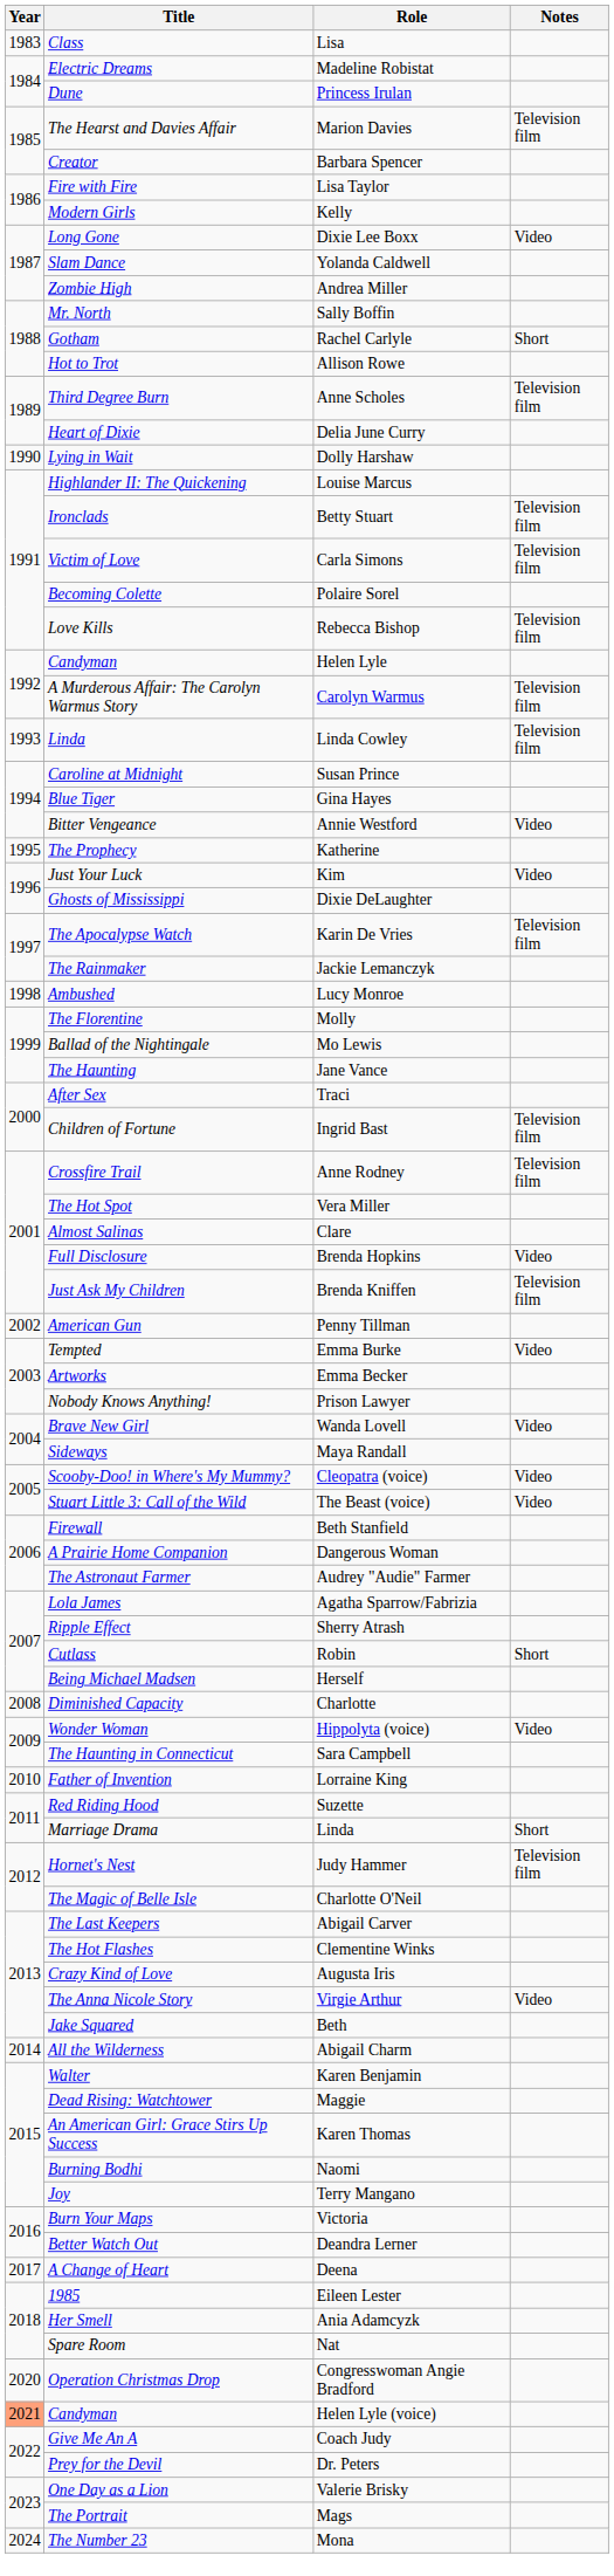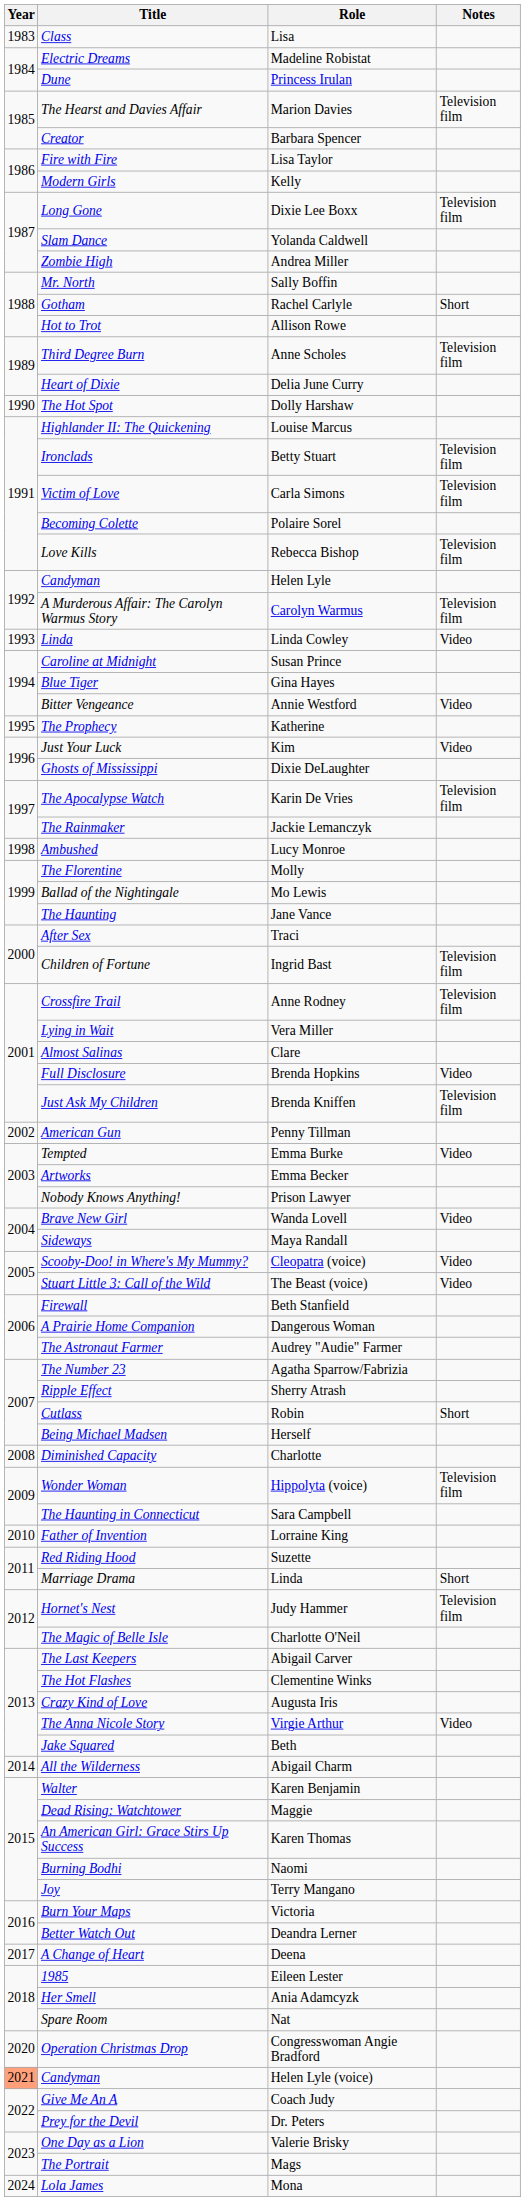 <table class="wikitable sortable">
 <tr>
 <th>Year</th>
 <th>Title</th>
 <th>Role</th>
 <th>Notes</th>
 </tr>
 <tr>
 <td>1983</td>
 <td><em><a href='#'>Class</a></em></td>
 <td>Lisa</td>
 <td></td>
 </tr>
 <tr>
 <td rowspan="2">1984</td>
 <td><em><a href='#'>Electric Dreams</a></em></td>
 <td>Madeline Robistat</td>
 <td></td>
 </tr>
 <tr>
 <td><em><a href='#'>Dune</a></em></td>
 <td><a href='#'>Princess Irulan</a></td>
 <td></td>
 </tr>
 <tr>
 <td rowspan="2">1985</td>
 <td><em>The Hearst and Davies Affair</em></td>
 <td>Marion Davies</td>
 <td>Television film</td>
 </tr>
 <tr>
 <td><em><a href='#'>Creator</a></em></td>
 <td>Barbara Spencer</td>
 <td></td>
 </tr>
 <tr>
 <td rowspan="2">1986</td>
 <td><em><a href='#'>Fire with Fire</a></em></td>
 <td>Lisa Taylor</td>
 <td></td>
 </tr>
 <tr>
 <td><em><a href='#'>Modern Girls</a></em></td>
 <td>Kelly</td>
 <td></td>
 </tr>
 <tr>
 <td rowspan="3">1987</td>
 <td><em><a href='#'>Long Gone</a></em></td>
 <td>Dixie Lee Boxx</td>
-<td>Video</td>
+<td>Television film</td>
 </tr>
 <tr>
 <td><em><a href='#'>Slam Dance</a></em></td>
 <td>Yolanda Caldwell</td>
 <td></td>
 </tr>
 <tr>
 <td><em><a href='#'>Zombie High</a></em></td>
 <td>Andrea Miller</td>
 <td></td>
 </tr>
 <tr>
 <td rowspan="3">1988</td>
 <td><em><a href='#'>Mr. North</a></em></td>
 <td>Sally Boffin</td>
 <td></td>
 </tr>
 <tr>
 <td><em><a href='#'>Gotham</a></em></td>
 <td>Rachel Carlyle</td>
 <td>Short</td>
 </tr>
 <tr>
 <td><em><a href='#'>Hot to Trot</a></em></td>
 <td>Allison Rowe</td>
 <td></td>
 </tr>
 <tr>
 <td rowspan="2">1989</td>
 <td><em><a href='#'>Third Degree Burn</a></em></td>
 <td>Anne Scholes</td>
 <td>Television film</td>
 </tr>
 <tr>
 <td><em><a href='#'>Heart of Dixie</a></em></td>
 <td>Delia June Curry</td>
 <td></td>
 </tr>
 <tr>
 <td>1990</td>
-<td><em><a href='#'>Lying in Wait</a></em></td>
+<td><em><a href='#'>The Hot Spot</a></em></td>
 <td>Dolly Harshaw</td>
 <td></td>
 </tr>
 <tr>
 <td rowspan="5">1991</td>
 <td><em><a href='#'>Highlander II: The Quickening</a></em></td>
 <td>Louise Marcus</td>
 <td></td>
 </tr>
 <tr>
 <td><em><a href='#'>Ironclads</a></em></td>
 <td>Betty Stuart</td>
 <td>Television film</td>
 </tr>
 <tr>
 <td><em><a href='#'>Victim of Love</a></em></td>
 <td>Carla Simons</td>
 <td>Television film</td>
 </tr>
 <tr>
 <td><em><a href='#'>Becoming Colette</a></em></td>
 <td>Polaire Sorel</td>
 <td></td>
 </tr>
 <tr>
 <td><em>Love Kills</em></td>
 <td>Rebecca Bishop</td>
 <td>Television film</td>
 </tr>
 <tr>
 <td rowspan="2">1992</td>
 <td><em><a href='#'>Candyman</a></em></td>
 <td>Helen Lyle</td>
 <td></td>
 </tr>
 <tr>
 <td><em>A Murderous Affair: The Carolyn Warmus Story</em></td>
 <td><a href='#'>Carolyn Warmus</a></td>
 <td>Television film</td>
 </tr>
 <tr>
 <td>1993</td>
 <td><em><a href='#'>Linda</a></em></td>
 <td>Linda Cowley</td>
-<td>Television film</td>
+<td>Video</td>
 </tr>
 <tr>
 <td rowspan="3">1994</td>
 <td><em><a href='#'>Caroline at Midnight</a></em></td>
 <td>Susan Prince</td>
 <td></td>
 </tr>
 <tr>
 <td><em><a href='#'>Blue Tiger</a></em></td>
 <td>Gina Hayes</td>
 <td></td>
 </tr>
 <tr>
 <td><em>Bitter Vengeance</em></td>
 <td>Annie Westford</td>
 <td>Video</td>
 </tr>
 <tr>
 <td>1995</td>
 <td><em><a href='#'>The Prophecy</a></em></td>
 <td>Katherine</td>
 <td></td>
 </tr>
 <tr>
 <td rowspan="2">1996</td>
 <td><em>Just Your Luck</em></td>
 <td>Kim</td>
 <td>Video</td>
 </tr>
 <tr>
 <td><em><a href='#'>Ghosts of Mississippi</a></em></td>
 <td>Dixie DeLaughter</td>
 <td></td>
 </tr>
 <tr>
 <td rowspan="2">1997</td>
 <td><em><a href='#'>The Apocalypse Watch</a></em></td>
 <td>Karin De Vries</td>
 <td>Television film</td>
 </tr>
 <tr>
 <td><em><a href='#'>The Rainmaker</a></em></td>
 <td>Jackie Lemanczyk</td>
 <td></td>
 </tr>
 <tr>
 <td>1998</td>
 <td><em><a href='#'>Ambushed</a></em></td>
 <td>Lucy Monroe</td>
 <td></td>
 </tr>
 <tr>
 <td rowspan="3">1999</td>
 <td><em><a href='#'>The Florentine</a></em></td>
 <td>Molly</td>
 <td></td>
 </tr>
 <tr>
 <td><em>Ballad of the Nightingale</em></td>
 <td>Mo Lewis</td>
 <td></td>
 </tr>
 <tr>
 <td><em><a href='#'>The Haunting</a></em></td>
 <td>Jane Vance</td>
 <td></td>
 </tr>
 <tr>
 <td rowspan="2">2000</td>
 <td><em><a href='#'>After Sex</a></em></td>
 <td>Traci</td>
 <td></td>
 </tr>
 <tr>
 <td><em>Children of Fortune</em></td>
 <td>Ingrid Bast</td>
 <td>Television film</td>
 </tr>
 <tr>
 <td rowspan="5">2001</td>
 <td><em><a href='#'>Crossfire Trail</a></em></td>
 <td>Anne Rodney</td>
 <td>Television film</td>
 </tr>
 <tr>
-<td><em><a href='#'>The Hot Spot</a></em></td>
+<td><em><a href='#'>Lying in Wait</a></em></td>
 <td>Vera Miller</td>
 <td></td>
 </tr>
 <tr>
 <td><em><a href='#'>Almost Salinas</a></em></td>
 <td>Clare</td>
 <td></td>
 </tr>
 <tr>
 <td><em><a href='#'>Full Disclosure</a></em></td>
 <td>Brenda Hopkins</td>
 <td>Video</td>
 </tr>
 <tr>
 <td><em><a href='#'>Just Ask My Children</a></em></td>
 <td>Brenda Kniffen</td>
 <td>Television film</td>
 </tr>
 <tr>
 <td>2002</td>
 <td><em><a href='#'>American Gun</a></em></td>
 <td>Penny Tillman</td>
 <td></td>
 </tr>
 <tr>
 <td rowspan="3">2003</td>
 <td><em>Tempted</em></td>
 <td>Emma Burke</td>
 <td>Video</td>
 </tr>
 <tr>
 <td><em><a href='#'>Artworks</a></em></td>
 <td>Emma Becker</td>
 <td></td>
 </tr>
 <tr>
 <td><em>Nobody Knows Anything!</em></td>
 <td>Prison Lawyer</td>
 <td></td>
 </tr>
 <tr>
 <td rowspan="2">2004</td>
 <td><em><a href='#'>Brave New Girl</a></em></td>
 <td>Wanda Lovell</td>
 <td>Video</td>
 </tr>
 <tr>
 <td><em><a href='#'>Sideways</a></em></td>
 <td>Maya Randall</td>
 <td></td>
 </tr>
 <tr>
 <td rowspan="2">2005</td>
 <td><em><a href='#'>Scooby-Doo! in Where's My Mummy?</a></em></td>
 <td><a href='#'>Cleopatra</a> (voice)</td>
 <td>Video</td>
 </tr>
 <tr>
 <td><em><a href='#'>Stuart Little 3: Call of the Wild</a></em></td>
 <td>The Beast (voice)</td>
 <td>Video</td>
 </tr>
 <tr>
 <td rowspan="3">2006</td>
 <td><em><a href='#'>Firewall</a></em></td>
 <td>Beth Stanfield</td>
 <td></td>
 </tr>
 <tr>
 <td><em><a href='#'>A Prairie Home Companion</a></em></td>
 <td>Dangerous Woman</td>
 <td></td>
 </tr>
 <tr>
 <td><em><a href='#'>The Astronaut Farmer</a></em></td>
 <td>Audrey "Audie" Farmer</td>
 <td></td>
 </tr>
 <tr>
 <td rowspan="4">2007</td>
-<td><em><a href='#'>Lola James</a></em></td>
+<td><em><a href='#'>The Number 23</a></em></td>
 <td>Agatha Sparrow/Fabrizia</td>
 <td></td>
 </tr>
 <tr>
 <td><em><a href='#'>Ripple Effect</a></em></td>
 <td>Sherry Atrash</td>
 <td></td>
 </tr>
 <tr>
 <td><em><a href='#'>Cutlass</a></em></td>
 <td>Robin</td>
 <td>Short</td>
 </tr>
 <tr>
 <td><em><a href='#'>Being Michael Madsen</a></em></td>
 <td>Herself</td>
 <td></td>
 </tr>
 <tr>
 <td>2008</td>
 <td><em><a href='#'>Diminished Capacity</a></em></td>
 <td>Charlotte</td>
 <td></td>
 </tr>
 <tr>
 <td rowspan="2">2009</td>
 <td><em><a href='#'>Wonder Woman</a></em></td>
 <td><a href='#'>Hippolyta</a> (voice)</td>
-<td>Video</td>
+<td>Television film</td>
 </tr>
 <tr>
 <td><em><a href='#'>The Haunting in Connecticut</a></em></td>
 <td>Sara Campbell</td>
 <td></td>
 </tr>
 <tr>
 <td>2010</td>
 <td><em><a href='#'>Father of Invention</a></em></td>
 <td>Lorraine King</td>
 <td></td>
 </tr>
 <tr>
 <td rowspan="2">2011</td>
 <td><em><a href='#'>Red Riding Hood</a></em></td>
 <td>Suzette</td>
 <td></td>
 </tr>
 <tr>
 <td><em>Marriage Drama</em></td>
 <td>Linda</td>
 <td>Short</td>
 </tr>
 <tr>
 <td rowspan="2">2012</td>
 <td><em><a href='#'>Hornet's Nest</a></em></td>
 <td>Judy Hammer</td>
 <td>Television film</td>
 </tr>
 <tr>
 <td><em><a href='#'>The Magic of Belle Isle</a></em></td>
 <td>Charlotte O'Neil</td>
 <td></td>
 </tr>
 <tr>
 <td rowspan="5">2013</td>
 <td><em><a href='#'>The Last Keepers</a></em></td>
 <td>Abigail Carver</td>
 <td></td>
 </tr>
 <tr>
 <td><em><a href='#'>The Hot Flashes</a></em></td>
 <td>Clementine Winks</td>
 <td></td>
 </tr>
 <tr>
 <td><em><a href='#'>Crazy Kind of Love</a></em></td>
 <td>Augusta Iris</td>
 <td></td>
 </tr>
 <tr>
 <td><em><a href='#'>The Anna Nicole Story</a></em></td>
 <td><a href='#'>Virgie Arthur</a></td>
 <td>Video</td>
 </tr>
 <tr>
 <td><em><a href='#'>Jake Squared</a></em></td>
 <td>Beth</td>
 <td></td>
 </tr>
 <tr>
 <td>2014</td>
 <td><em><a href='#'>All the Wilderness</a></em></td>
 <td>Abigail Charm</td>
 <td></td>
 </tr>
 <tr>
 <td rowspan="5">2015</td>
 <td><em><a href='#'>Walter</a></em></td>
 <td>Karen Benjamin</td>
 <td></td>
 </tr>
 <tr>
 <td><em><a href='#'>Dead Rising: Watchtower</a></em></td>
 <td>Maggie</td>
 <td></td>
 </tr>
 <tr>
 <td><em><a href='#'>An American Girl: Grace Stirs Up Success</a></em></td>
 <td>Karen Thomas</td>
 <td></td>
 </tr>
 <tr>
 <td><em><a href='#'>Burning Bodhi</a></em></td>
 <td>Naomi</td>
 <td></td>
 </tr>
 <tr>
 <td><em><a href='#'>Joy</a></em></td>
 <td>Terry Mangano</td>
 <td></td>
 </tr>
 <tr>
 <td rowspan="2">2016</td>
 <td><em><a href='#'>Burn Your Maps</a></em></td>
 <td>Victoria</td>
 <td></td>
 </tr>
 <tr>
 <td><em><a href='#'>Better Watch Out</a></em></td>
 <td>Deandra Lerner</td>
 <td></td>
 </tr>
 <tr>
 <td>2017</td>
 <td><em><a href='#'>A Change of Heart</a></em></td>
 <td>Deena</td>
 <td></td>
 </tr>
 <tr>
 <td rowspan="3">2018</td>
 <td><em><a href='#'>1985</a></em></td>
 <td>Eileen Lester</td>
 <td></td>
 </tr>
 <tr>
 <td><em><a href='#'>Her Smell</a></em></td>
 <td>Ania Adamcyzk</td>
 <td></td>
 </tr>
 <tr>
 <td><em>Spare Room</em></td>
 <td>Nat</td>
 <td></td>
 </tr>
 <tr>
 <td>2020</td>
 <td><em><a href='#'>Operation Christmas Drop</a></em></td>
 <td>Congresswoman Angie Bradford</td>
 <td></td>
 </tr>
 <tr>
 <td style="background: lightsalmon;">2021</td>
 <td><em><a href='#'>Candyman</a></em></td>
 <td>Helen Lyle (voice)</td>
 <td></td>
 </tr>
 <tr>
 <td rowspan="2">2022</td>
 <td><em><a href='#'>Give Me An A</a></em></td>
 <td>Coach Judy</td>
 <td></td>
 </tr>
 <tr>
 <td><em><a href='#'>Prey for the Devil</a></em></td>
 <td>Dr. Peters</td>
 <td></td>
 </tr>
 <tr>
 <td rowspan="2">2023</td>
 <td><em><a href='#'>One Day as a Lion</a></em></td>
 <td>Valerie Brisky</td>
 <td></td>
 </tr>
 <tr>
 <td><em><a href='#'>The Portrait</a></em></td>
 <td>Mags</td>
 <td></td>
 </tr>
 <tr>
 <td>2024</td>
-<td><em><a href='#'>The Number 23</a></em></td>
+<td><em><a href='#'>Lola James</a></em></td>
 <td>Mona</td>
 <td></td>
 </tr>
 </table>
